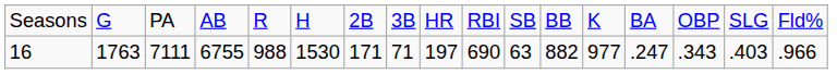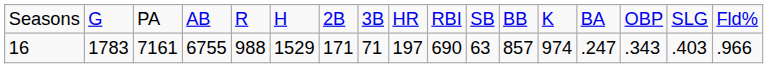 <table class="wikitable">
 <tr>
 <td>Seasons</td>
 <td><a href='#'>G</a></td>
 <td>PA</td>
 <td><a href='#'>AB</a></td>
 <td><a href='#'>R</a></td>
 <td><a href='#'>H</a></td>
 <td><a href='#'>2B</a></td>
 <td><a href='#'>3B</a></td>
 <td><a href='#'>HR</a></td>
 <td><a href='#'>RBI</a></td>
 <td><a href='#'>SB</a></td>
 <td><a href='#'>BB</a></td>
 <td><a href='#'>K</a></td>
 <td><a href='#'>BA</a></td>
 <td><a href='#'>OBP</a></td>
 <td><a href='#'>SLG</a></td>
 <td><a href='#'>Fld%</a></td>
 </tr>
 <tr>
 <td>16</td>
-<td>1763</td>
-<td>7111</td>
+<td>1783</td>
+<td>7161</td>
 <td>6755</td>
 <td>988</td>
-<td>1530</td>
+<td>1529</td>
 <td>171</td>
 <td>71</td>
 <td>197</td>
 <td>690</td>
 <td>63</td>
-<td>882</td>
-<td>977</td>
+<td>857</td>
+<td>974</td>
 <td>.247</td>
 <td>.343</td>
 <td>.403</td>
 <td>.966</td>
 </tr>
 </table>
